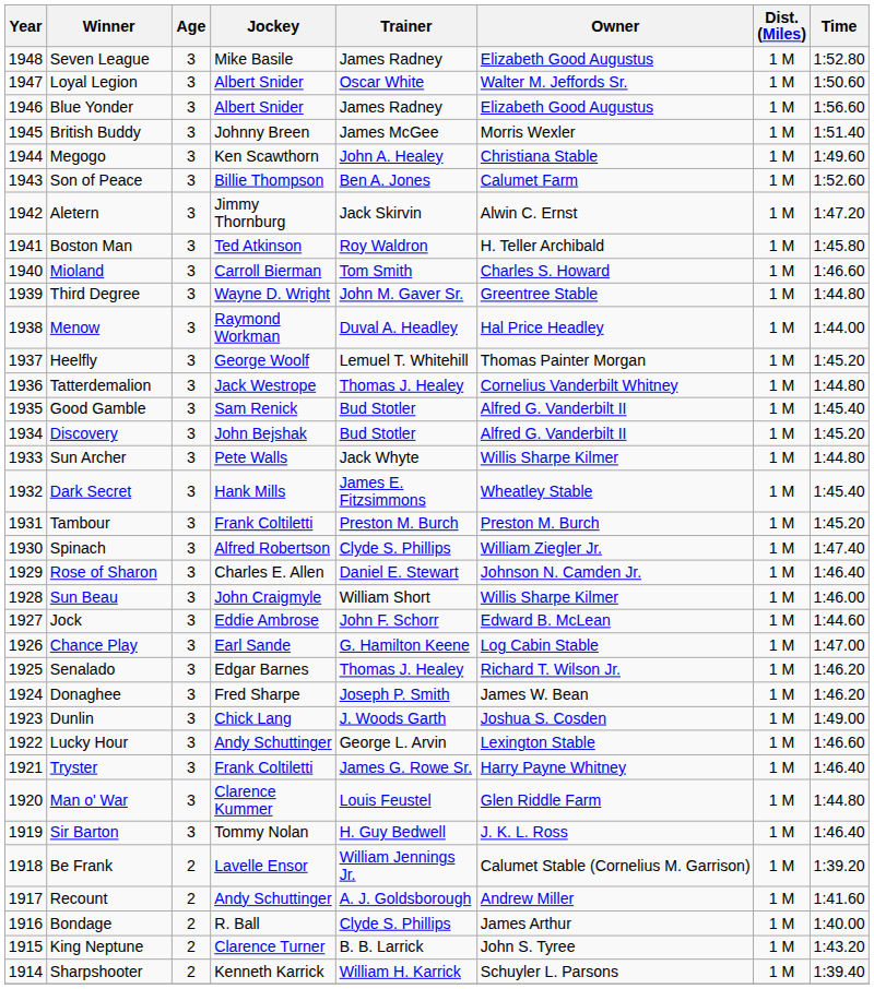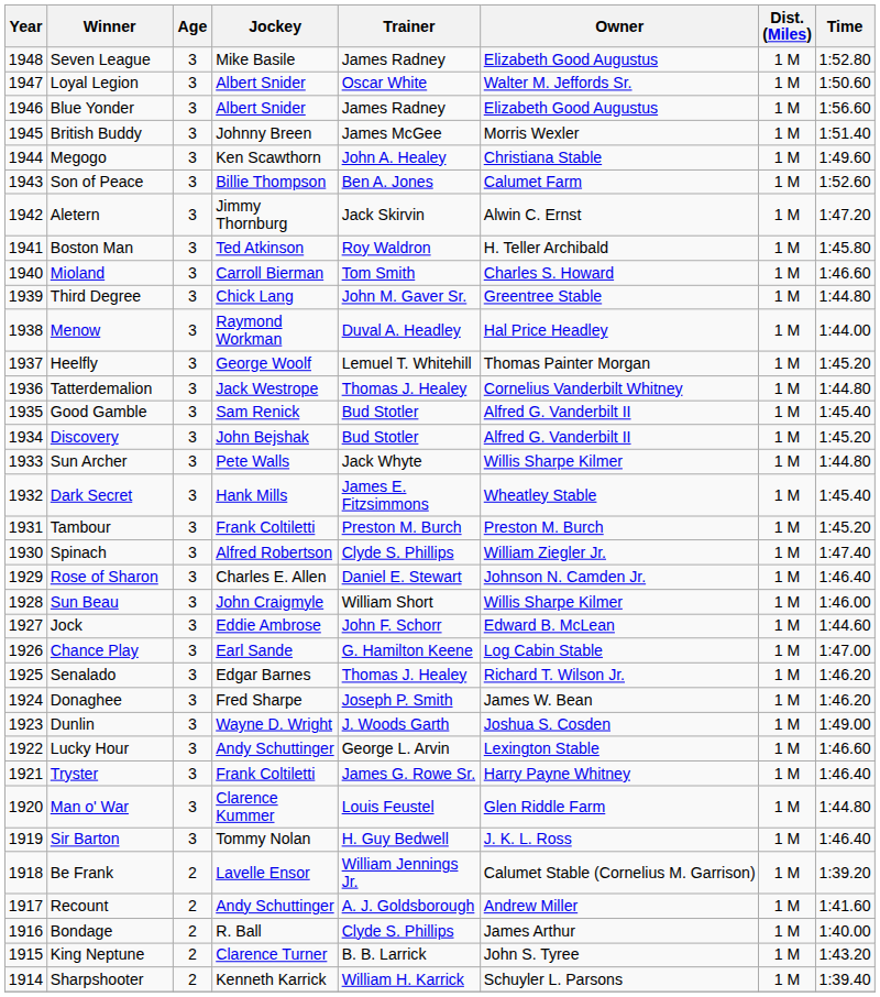 <table class="wikitable sortable" style="font-size:90%">
 <tr>
 <th style="width:30px">Year<br></th>
 <th style="width:110px">Winner<br></th>
 <th style="width:30px">Age<br></th>
 <th style="width:110px">Jockey<br></th>
 <th style="width:125px">Trainer<br></th>
 <th>Owner<br></th>
 <th style="width:25px">Dist.<br> (<a href='#'>Miles</a>)</th>
 <th style="width:25px">Time<br></th>
 </tr>
 <tr>
 <td align=center>1948</td>
 <td>Seven League</td>
 <td align=center>3</td>
 <td>Mike Basile</td>
 <td>James Radney</td>
 <td><a href='#'>Elizabeth Good Augustus</a></td>
 <td align=center>1 M</td>
 <td align=center>1:52.80</td>
 </tr>
 <tr>
 <td align=center>1947</td>
 <td>Loyal Legion</td>
 <td align=center>3</td>
 <td><a href='#'>Albert Snider</a></td>
 <td><a href='#'>Oscar White</a></td>
 <td><a href='#'>Walter M. Jeffords Sr.</a></td>
 <td align=center>1 M</td>
 <td align=center>1:50.60</td>
 </tr>
 <tr>
 <td align=center>1946</td>
 <td>Blue Yonder</td>
 <td align=center>3</td>
 <td><a href='#'>Albert Snider</a></td>
 <td>James Radney</td>
 <td><a href='#'>Elizabeth Good Augustus</a></td>
 <td align=center>1 M</td>
 <td align=center>1:56.60</td>
 </tr>
 <tr>
 <td align=center>1945</td>
 <td>British Buddy</td>
 <td align=center>3</td>
 <td>Johnny Breen</td>
 <td>James McGee</td>
 <td>Morris Wexler</td>
 <td align=center>1 M</td>
 <td align=center>1:51.40</td>
 </tr>
 <tr>
 <td align=center>1944</td>
 <td>Megogo</td>
 <td align=center>3</td>
 <td>Ken Scawthorn</td>
 <td><a href='#'>John A. Healey</a></td>
 <td><a href='#'>Christiana Stable</a></td>
 <td align=center>1 M</td>
 <td align=center>1:49.60</td>
 </tr>
 <tr>
 <td align=center>1943</td>
 <td>Son of Peace</td>
 <td align=center>3</td>
 <td><a href='#'>Billie Thompson</a></td>
 <td><a href='#'>Ben A. Jones</a></td>
 <td><a href='#'>Calumet Farm</a></td>
 <td align=center>1 M</td>
 <td align=center>1:52.60</td>
 </tr>
 <tr>
 <td align=center>1942</td>
 <td>Aletern</td>
 <td align=center>3</td>
 <td>Jimmy Thornburg</td>
 <td>Jack Skirvin</td>
 <td>Alwin C. Ernst</td>
 <td align=center>1 M</td>
 <td align=center>1:47.20</td>
 </tr>
 <tr>
 <td align=center>1941</td>
 <td>Boston Man</td>
 <td align=center>3</td>
 <td><a href='#'>Ted Atkinson</a></td>
 <td><a href='#'>Roy Waldron</a></td>
 <td>H. Teller Archibald</td>
 <td align=center>1 M</td>
 <td align=center>1:45.80</td>
 </tr>
 <tr>
 <td align=center>1940</td>
 <td><a href='#'>Mioland</a></td>
 <td align=center>3</td>
 <td><a href='#'>Carroll Bierman</a></td>
 <td><a href='#'>Tom Smith</a></td>
 <td><a href='#'>Charles S. Howard</a></td>
 <td align=center>1 M</td>
 <td align=center>1:46.60</td>
 </tr>
 <tr>
 <td align=center>1939</td>
 <td>Third Degree</td>
 <td align=center>3</td>
-<td><a href='#'>Wayne D. Wright</a></td>
+<td><a href='#'>Chick Lang</a></td>
 <td><a href='#'>John M. Gaver Sr.</a></td>
 <td><a href='#'>Greentree Stable</a></td>
 <td align=center>1 M</td>
 <td align=center>1:44.80</td>
 </tr>
 <tr>
 <td align=center>1938</td>
 <td><a href='#'>Menow</a></td>
 <td align=center>3</td>
 <td><a href='#'>Raymond Workman</a></td>
 <td><a href='#'>Duval A. Headley</a></td>
 <td><a href='#'>Hal Price Headley</a></td>
 <td align=center>1 M</td>
 <td align=center>1:44.00</td>
 </tr>
 <tr>
 <td align=center>1937</td>
 <td>Heelfly</td>
 <td align=center>3</td>
 <td><a href='#'>George Woolf</a></td>
 <td>Lemuel T. Whitehill</td>
 <td>Thomas Painter Morgan</td>
 <td align=center>1 M</td>
 <td align=center>1:45.20</td>
 </tr>
 <tr>
 <td align=center>1936</td>
 <td>Tatterdemalion</td>
 <td align=center>3</td>
 <td><a href='#'>Jack Westrope</a></td>
 <td><a href='#'>Thomas J. Healey</a></td>
 <td><a href='#'>Cornelius Vanderbilt Whitney</a></td>
 <td align=center>1 M</td>
 <td align=center>1:44.80</td>
 </tr>
 <tr>
 <td align=center>1935</td>
 <td>Good Gamble</td>
 <td align=center>3</td>
 <td><a href='#'>Sam Renick</a></td>
 <td><a href='#'>Bud Stotler</a></td>
 <td><a href='#'>Alfred G. Vanderbilt II</a></td>
 <td align=center>1 M</td>
 <td align=center>1:45.40</td>
 </tr>
 <tr>
 <td align=center>1934</td>
 <td><a href='#'>Discovery</a></td>
 <td align=center>3</td>
 <td><a href='#'>John Bejshak</a></td>
 <td><a href='#'>Bud Stotler</a></td>
 <td><a href='#'>Alfred G. Vanderbilt II</a></td>
 <td align=center>1 M</td>
 <td align=center>1:45.20</td>
 </tr>
 <tr>
 <td align=center>1933</td>
 <td>Sun Archer</td>
 <td align=center>3</td>
 <td><a href='#'>Pete Walls</a></td>
 <td>Jack Whyte</td>
 <td><a href='#'>Willis Sharpe Kilmer</a></td>
 <td align=center>1 M</td>
 <td align=center>1:44.80</td>
 </tr>
 <tr>
 <td align=center>1932</td>
 <td><a href='#'>Dark Secret</a></td>
 <td align=center>3</td>
 <td><a href='#'>Hank Mills</a></td>
 <td><a href='#'>James E. Fitzsimmons</a></td>
 <td><a href='#'>Wheatley Stable</a></td>
 <td align=center>1 M</td>
 <td align=center>1:45.40</td>
 </tr>
 <tr>
 <td align=center>1931</td>
 <td>Tambour</td>
 <td align=center>3</td>
 <td><a href='#'>Frank Coltiletti</a></td>
 <td><a href='#'>Preston M. Burch</a></td>
 <td><a href='#'>Preston M. Burch</a></td>
 <td align=center>1 M</td>
 <td align=center>1:45.20</td>
 </tr>
 <tr>
 <td align=center>1930</td>
 <td>Spinach</td>
 <td align=center>3</td>
 <td><a href='#'>Alfred Robertson</a></td>
 <td><a href='#'>Clyde S. Phillips</a></td>
 <td><a href='#'>William Ziegler Jr.</a></td>
 <td align=center>1 M</td>
 <td align=center>1:47.40</td>
 </tr>
 <tr>
 <td align=center>1929</td>
 <td><a href='#'>Rose of Sharon</a></td>
 <td align=center>3</td>
 <td>Charles E. Allen</td>
 <td><a href='#'>Daniel E. Stewart</a></td>
 <td><a href='#'>Johnson N. Camden Jr.</a></td>
 <td align=center>1 M</td>
 <td align=center>1:46.40</td>
 </tr>
 <tr>
 <td align=center>1928</td>
 <td><a href='#'>Sun Beau</a></td>
 <td align=center>3</td>
 <td><a href='#'>John Craigmyle</a></td>
 <td>William Short</td>
 <td><a href='#'>Willis Sharpe Kilmer</a></td>
 <td align=center>1 M</td>
 <td align=center>1:46.00</td>
 </tr>
 <tr>
 <td align=center>1927</td>
 <td>Jock</td>
 <td align=center>3</td>
 <td><a href='#'>Eddie Ambrose</a></td>
 <td><a href='#'>John F. Schorr</a></td>
 <td><a href='#'>Edward B. McLean</a></td>
 <td align=center>1 M</td>
 <td align=center>1:44.60</td>
 </tr>
 <tr>
 <td align=center>1926</td>
 <td><a href='#'>Chance Play</a></td>
 <td align=center>3</td>
 <td><a href='#'>Earl Sande</a></td>
 <td><a href='#'>G. Hamilton Keene</a></td>
 <td><a href='#'>Log Cabin Stable</a></td>
 <td align=center>1 M</td>
 <td align=center>1:47.00</td>
 </tr>
 <tr>
 <td align=center>1925</td>
 <td>Senalado</td>
 <td align=center>3</td>
 <td>Edgar Barnes</td>
 <td><a href='#'>Thomas J. Healey</a></td>
 <td><a href='#'>Richard T. Wilson Jr.</a></td>
 <td align=center>1 M</td>
 <td align=center>1:46.20</td>
 </tr>
 <tr>
 <td align=center>1924</td>
 <td>Donaghee</td>
 <td align=center>3</td>
 <td>Fred Sharpe</td>
 <td><a href='#'>Joseph P. Smith</a></td>
 <td>James W. Bean</td>
 <td align=center>1 M</td>
 <td align=center>1:46.20</td>
 </tr>
 <tr>
 <td align=center>1923</td>
 <td>Dunlin</td>
 <td align=center>3</td>
-<td><a href='#'>Chick Lang</a></td>
+<td><a href='#'>Wayne D. Wright</a></td>
 <td><a href='#'>J. Woods Garth</a></td>
 <td><a href='#'>Joshua S. Cosden</a></td>
 <td align=center>1 M</td>
 <td align=center>1:49.00</td>
 </tr>
 <tr>
 <td align=center>1922</td>
 <td>Lucky Hour</td>
 <td align=center>3</td>
 <td><a href='#'>Andy Schuttinger</a></td>
 <td>George L. Arvin</td>
 <td><a href='#'>Lexington Stable</a></td>
 <td align=center>1 M</td>
 <td align=center>1:46.60</td>
 </tr>
 <tr>
 <td align=center>1921</td>
 <td><a href='#'>Tryster</a></td>
 <td align=center>3</td>
 <td><a href='#'>Frank Coltiletti</a></td>
 <td><a href='#'>James G. Rowe Sr.</a></td>
 <td><a href='#'>Harry Payne Whitney</a></td>
 <td align=center>1 M</td>
 <td align=center>1:46.40</td>
 </tr>
 <tr>
 <td align=center>1920</td>
 <td><a href='#'>Man o' War</a></td>
 <td align=center>3</td>
 <td><a href='#'>Clarence Kummer</a></td>
 <td><a href='#'>Louis Feustel</a></td>
 <td><a href='#'>Glen Riddle Farm</a></td>
 <td align=center>1 M</td>
 <td align=center>1:44.80</td>
 </tr>
 <tr>
 <td align=center>1919</td>
 <td><a href='#'>Sir Barton</a></td>
 <td align=center>3</td>
 <td>Tommy Nolan</td>
 <td><a href='#'>H. Guy Bedwell</a></td>
 <td><a href='#'>J. K. L. Ross</a></td>
 <td align=center>1 M</td>
 <td align=center>1:46.40</td>
 </tr>
 <tr>
 <td align=center>1918</td>
 <td>Be Frank</td>
 <td align=center>2</td>
 <td><a href='#'>Lavelle Ensor</a></td>
 <td><a href='#'>William Jennings Jr.</a></td>
 <td>Calumet Stable (Cornelius M. Garrison)</td>
 <td align=center>1 M</td>
 <td align=center>1:39.20</td>
 </tr>
 <tr>
 <td align=center>1917</td>
 <td>Recount</td>
 <td align=center>2</td>
 <td><a href='#'>Andy Schuttinger</a></td>
 <td><a href='#'>A. J. Goldsborough</a></td>
 <td><a href='#'>Andrew Miller</a></td>
 <td align=center>1 M</td>
 <td align=center>1:41.60</td>
 </tr>
 <tr>
 <td align=center>1916</td>
 <td>Bondage</td>
 <td align=center>2</td>
 <td>R. Ball</td>
 <td><a href='#'>Clyde S. Phillips</a></td>
 <td>James Arthur</td>
 <td align=center>1 M</td>
 <td align=center>1:40.00</td>
 </tr>
 <tr>
 <td align=center>1915</td>
 <td>King Neptune</td>
 <td align=center>2</td>
 <td><a href='#'>Clarence Turner</a></td>
 <td>B. B. Larrick</td>
 <td>John S. Tyree</td>
 <td align=center>1 M</td>
 <td align=center>1:43.20</td>
 </tr>
 <tr>
 <td align=center>1914</td>
 <td>Sharpshooter</td>
 <td align=center>2</td>
 <td>Kenneth Karrick</td>
 <td><a href='#'>William H. Karrick</a></td>
 <td>Schuyler L. Parsons</td>
 <td align=center>1 M</td>
 <td align=center>1:39.40</td>
 </tr>
 <tr>
 </tr>
 </table>
